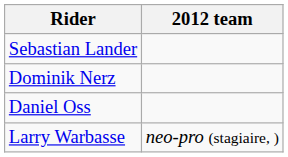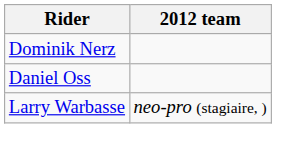 <table class="wikitable">
 <tr>
 <th>Rider</th>
 <th>2012 team</th>
-</tr>
-<tr>
-<td><a href='#'>Sebastian Lander</a></td>
-<td></td>
 </tr>
 <tr>
 <td><a href='#'>Dominik Nerz</a></td>
 <td></td>
 </tr>
 <tr>
 <td><a href='#'>Daniel Oss</a></td>
 <td></td>
 </tr>
 <tr>
 <td><a href='#'>Larry Warbasse</a></td>
 <td><em>neo-pro</em> <small>(stagiaire, )</small></td>
 </tr>
 </table>
